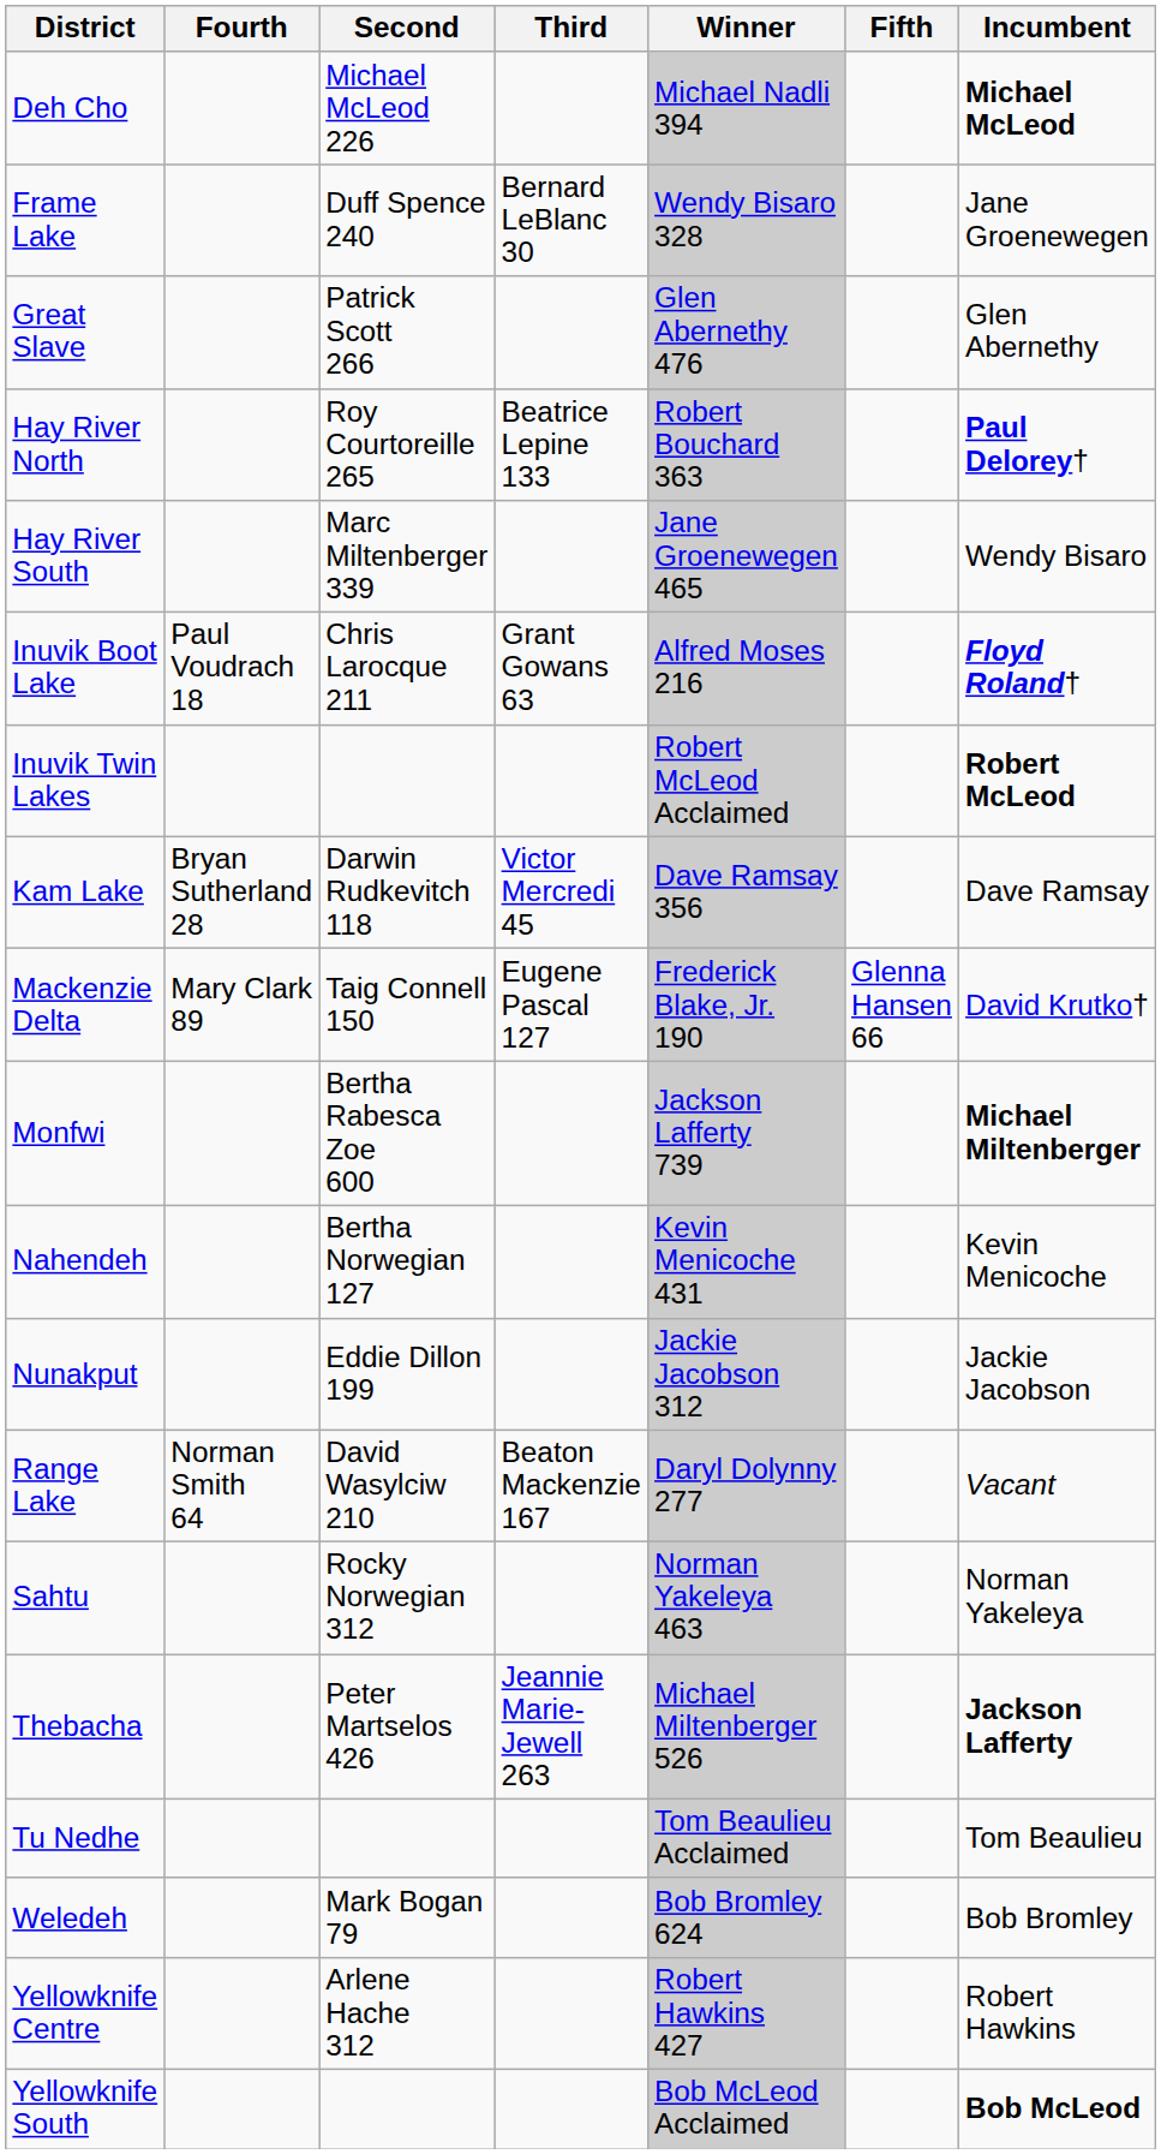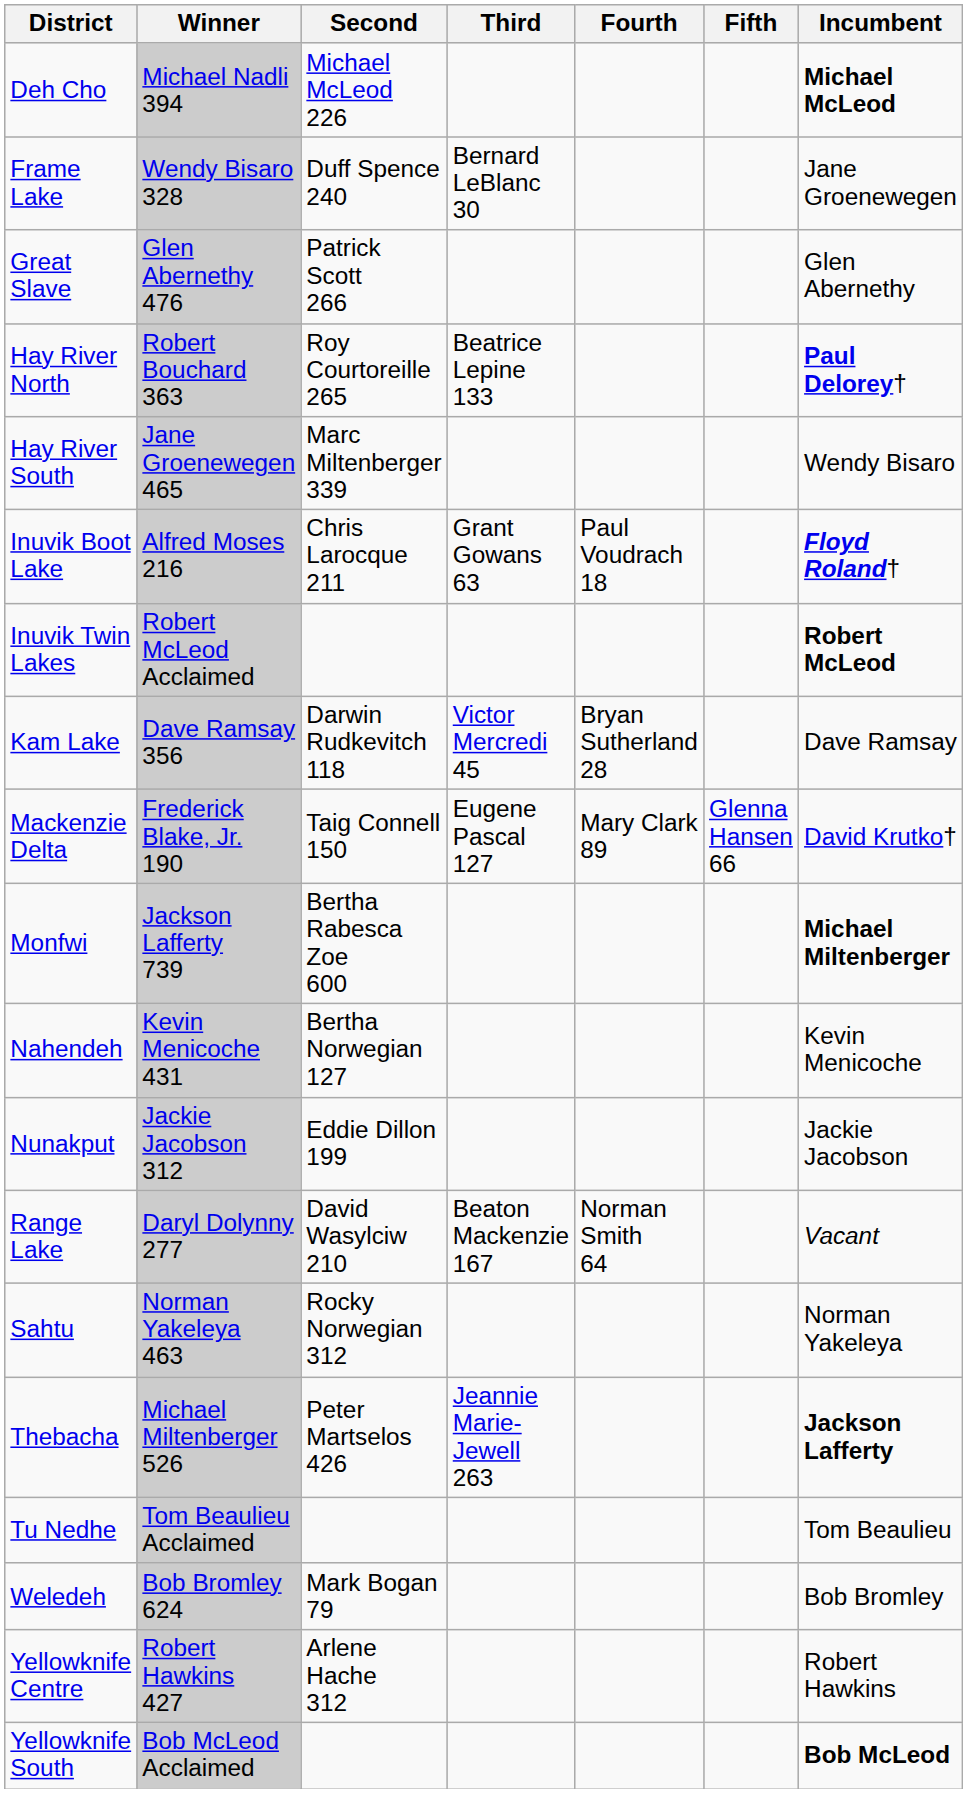 <table class=wikitable>
 <tr>
 <th>District</th>
-<th>Fourth</th>
+<th>Winner</th>
 <th>Second</th>
 <th>Third</th>
-<th>Winner</th>
+<th>Fourth</th>
 <th>Fifth</th>
 <th>Incumbent</th>
 </tr>
 <tr>
 <td><a href='#'>Deh Cho</a></td>
-<td> </td>
+<td style="background:#ccc;"><a href='#'>Michael Nadli</a><br>394</td>
 <td><a href='#'>Michael McLeod</a><br>226</td>
 <td> </td>
-<td style="background:#ccc;"><a href='#'>Michael Nadli</a><br>394</td>
+<td> </td>
 <td> </td>
 <td><strong>Michael McLeod</strong></td>
 </tr>
 <tr>
 <td><a href='#'>Frame Lake</a></td>
-<td> </td>
+<td style="background:#ccc;"><a href='#'>Wendy Bisaro</a><br>328</td>
 <td>Duff Spence<br>240</td>
 <td>Bernard LeBlanc<br>30</td>
-<td style="background:#ccc;"><a href='#'>Wendy Bisaro</a><br>328</td>
+<td> </td>
 <td> </td>
 <td>Jane Groenewegen</td>
 </tr>
 <tr>
 <td><a href='#'>Great Slave</a></td>
-<td> </td>
+<td style="background:#ccc;"><a href='#'>Glen Abernethy</a><br>476</td>
 <td>Patrick Scott<br>266</td>
 <td> </td>
-<td style="background:#ccc;"><a href='#'>Glen Abernethy</a><br>476</td>
+<td> </td>
 <td> </td>
 <td>Glen Abernethy</td>
 </tr>
 <tr>
 <td><a href='#'>Hay River North</a></td>
-<td> </td>
+<td style="background:#ccc;"><a href='#'>Robert Bouchard</a><br>363</td>
 <td>Roy Courtoreille<br>265</td>
 <td>Beatrice Lepine<br>133</td>
-<td style="background:#ccc;"><a href='#'>Robert Bouchard</a><br>363</td>
+<td> </td>
 <td> </td>
 <td><strong><a href='#'>Paul Delorey</a></strong>†</td>
 </tr>
 <tr>
 <td><a href='#'>Hay River South</a></td>
-<td> </td>
+<td style="background:#ccc;"><a href='#'>Jane Groenewegen</a><br>465</td>
 <td>Marc Miltenberger<br>339</td>
 <td> </td>
-<td style="background:#ccc;"><a href='#'>Jane Groenewegen</a><br>465</td>
+<td> </td>
 <td> </td>
 <td>Wendy Bisaro</td>
 </tr>
 <tr>
 <td><a href='#'>Inuvik Boot Lake</a></td>
-<td>Paul Voudrach<br>18</td>
+<td style="background:#ccc;"><a href='#'>Alfred Moses</a><br>216</td>
 <td>Chris Larocque<br>211</td>
 <td>Grant Gowans<br>63</td>
-<td style="background:#ccc;"><a href='#'>Alfred Moses</a><br>216</td>
+<td>Paul Voudrach<br>18</td>
 <td> </td>
 <td><strong><em><a href='#'>Floyd Roland</a></em></strong>†</td>
 </tr>
 <tr>
 <td><a href='#'>Inuvik Twin Lakes</a></td>
+<td style="background:#ccc;"><a href='#'>Robert McLeod</a> <br> Acclaimed</td>
 <td> </td>
 <td> </td>
 <td> </td>
-<td style="background:#ccc;"><a href='#'>Robert McLeod</a> <br> Acclaimed</td>
 <td> </td>
 <td><strong>Robert McLeod</strong></td>
 </tr>
 <tr>
 <td><a href='#'>Kam Lake</a></td>
-<td>Bryan Sutherland<br>28</td>
+<td style="background:#ccc;"><a href='#'>Dave Ramsay</a><br>356</td>
 <td>Darwin Rudkevitch<br>118</td>
 <td><a href='#'>Victor Mercredi</a><br>45</td>
-<td style="background:#ccc;"><a href='#'>Dave Ramsay</a><br>356</td>
+<td>Bryan Sutherland<br>28</td>
 <td> </td>
 <td>Dave Ramsay</td>
 </tr>
 <tr>
 <td><a href='#'>Mackenzie Delta</a></td>
-<td>Mary Clark<br>89</td>
+<td style="background:#ccc;"><a href='#'>Frederick Blake, Jr.</a><br>190</td>
 <td>Taig Connell<br>150</td>
 <td>Eugene Pascal<br>127</td>
-<td style="background:#ccc;"><a href='#'>Frederick Blake, Jr.</a><br>190</td>
+<td>Mary Clark<br>89</td>
 <td><a href='#'>Glenna Hansen</a><br>66</td>
 <td><a href='#'>David Krutko</a>†</td>
 </tr>
 <tr>
 <td><a href='#'>Monfwi</a></td>
-<td> </td>
+<td style="background:#ccc;"><a href='#'>Jackson Lafferty</a><br>739</td>
 <td>Bertha Rabesca Zoe<br>600</td>
 <td> </td>
-<td style="background:#ccc;"><a href='#'>Jackson Lafferty</a><br>739</td>
+<td> </td>
 <td> </td>
 <td><strong>Michael Miltenberger</strong></td>
 </tr>
 <tr>
 <td><a href='#'>Nahendeh</a></td>
-<td> </td>
+<td style="background:#ccc;"><a href='#'>Kevin Menicoche</a><br>431</td>
 <td>Bertha Norwegian<br>127</td>
 <td> </td>
-<td style="background:#ccc;"><a href='#'>Kevin Menicoche</a><br>431</td>
+<td> </td>
 <td> </td>
 <td>Kevin Menicoche</td>
 </tr>
 <tr>
 <td><a href='#'>Nunakput</a></td>
-<td> </td>
+<td style="background:#ccc;"><a href='#'>Jackie Jacobson</a><br>312</td>
 <td>Eddie Dillon<br>199</td>
 <td> </td>
-<td style="background:#ccc;"><a href='#'>Jackie Jacobson</a><br>312</td>
+<td> </td>
 <td> </td>
 <td>Jackie Jacobson</td>
 </tr>
 <tr>
 <td><a href='#'>Range Lake</a></td>
-<td>Norman Smith<br>64</td>
+<td style="background:#ccc;"><a href='#'>Daryl Dolynny</a><br>277</td>
 <td>David Wasylciw<br>210</td>
 <td>Beaton Mackenzie<br>167</td>
-<td style="background:#ccc;"><a href='#'>Daryl Dolynny</a><br>277</td>
+<td>Norman Smith<br>64</td>
 <td> </td>
 <td><em>Vacant</em></td>
 </tr>
 <tr>
 <td><a href='#'>Sahtu</a></td>
-<td> </td>
+<td style="background:#ccc;"><a href='#'>Norman Yakeleya</a><br>463</td>
 <td>Rocky Norwegian<br>312</td>
 <td> </td>
-<td style="background:#ccc;"><a href='#'>Norman Yakeleya</a><br>463</td>
+<td> </td>
 <td> </td>
 <td>Norman Yakeleya</td>
 </tr>
 <tr>
 <td><a href='#'>Thebacha</a></td>
-<td> </td>
+<td style="background:#ccc;"><a href='#'>Michael Miltenberger</a><br>526</td>
 <td>Peter Martselos<br>426</td>
 <td><a href='#'>Jeannie Marie-Jewell</a><br>263</td>
-<td style="background:#ccc;"><a href='#'>Michael Miltenberger</a><br>526</td>
+<td> </td>
 <td> </td>
 <td><strong>Jackson Lafferty</strong></td>
 </tr>
 <tr>
 <td><a href='#'>Tu Nedhe</a></td>
+<td style="background:#ccc;"><a href='#'>Tom Beaulieu</a> <br> Acclaimed</td>
 <td> </td>
 <td> </td>
 <td> </td>
-<td style="background:#ccc;"><a href='#'>Tom Beaulieu</a> <br> Acclaimed</td>
 <td> </td>
 <td>Tom Beaulieu</td>
 </tr>
 <tr>
 <td><a href='#'>Weledeh</a></td>
-<td> </td>
+<td style="background:#ccc;"><a href='#'>Bob Bromley</a><br>624</td>
 <td>Mark Bogan<br>79</td>
 <td> </td>
-<td style="background:#ccc;"><a href='#'>Bob Bromley</a><br>624</td>
+<td> </td>
 <td> </td>
 <td>Bob Bromley</td>
 </tr>
 <tr>
 <td><a href='#'>Yellowknife Centre</a></td>
-<td> </td>
+<td style="background:#ccc;"><a href='#'>Robert Hawkins</a><br>427</td>
 <td>Arlene Hache<br>312</td>
 <td> </td>
-<td style="background:#ccc;"><a href='#'>Robert Hawkins</a><br>427</td>
+<td> </td>
 <td> </td>
 <td>Robert Hawkins</td>
 </tr>
 <tr>
 <td><a href='#'>Yellowknife South</a></td>
+<td style="background:#ccc;"><a href='#'>Bob McLeod</a> <br> Acclaimed</td>
 <td> </td>
 <td> </td>
 <td> </td>
-<td style="background:#ccc;"><a href='#'>Bob McLeod</a> <br> Acclaimed</td>
 <td> </td>
 <td><strong>Bob McLeod</strong></td>
 </tr>
 </table>
